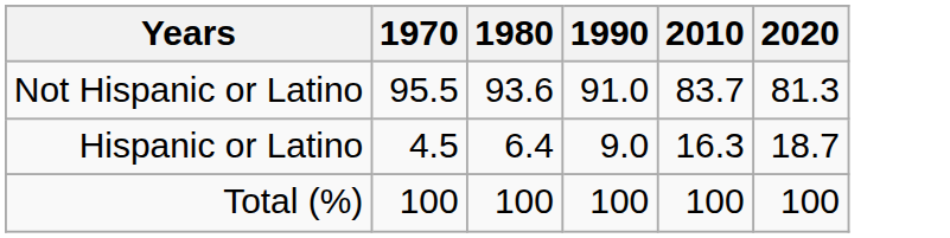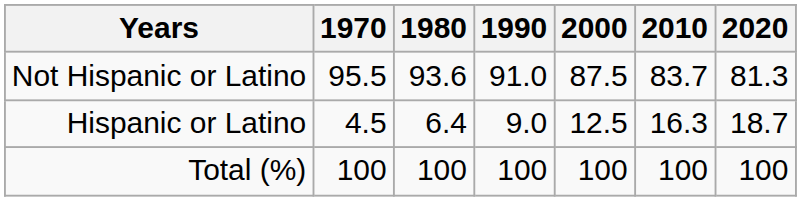 <table class="wikitable " style="text-align:right">
 <tr>
 <th scope="col">Years</th>
 <th scope="col">1970</th>
 <th scope="col">1980</th>
 <th scope="col">1990</th>
+<th scope="col">2000</th>
 <th scope="col">2010</th>
 <th scope="col">2020</th>
 </tr>
 <tr>
 <td>Not Hispanic or Latino</td>
 <td>95.5</td>
 <td>93.6</td>
 <td>91.0</td>
+<td>87.5</td>
 <td>83.7</td>
 <td>81.3</td>
 </tr>
 <tr>
 <td>Hispanic or Latino</td>
 <td>4.5</td>
 <td>6.4</td>
 <td>9.0</td>
+<td>12.5</td>
 <td>16.3</td>
 <td>18.7</td>
 </tr>
 <tr>
 <td>Total (%)</td>
 <td>100</td>
 <td>100</td>
 <td>100</td>
 <td>100</td>
 <td>100</td>
+<td>100</td>
 </tr>
 </table>
